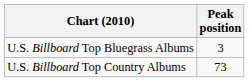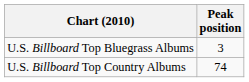 <table class="wikitable">
 <tr>
 <th>Chart (2010)</th>
 <th>Peak<br>position</th>
 </tr>
 <tr>
 <td>U.S. <em>Billboard</em> Top Bluegrass Albums</td>
 <td align="center">3</td>
 </tr>
 <tr>
 <td>U.S. <em>Billboard</em> Top Country Albums</td>
-<td align="center">73</td>
+<td align="center">74</td>
 </tr>
 </table>
